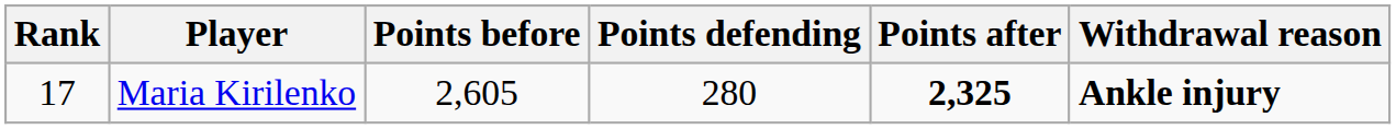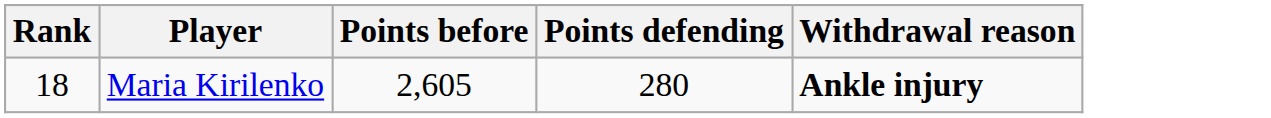 <table class="wikitable sortable" style="text-align:center;">
 <tr>
 <th>Rank</th>
 <th>Player</th>
 <th>Points before</th>
 <th>Points defending</th>
-<th>Points after</th>
 <th>Withdrawal reason</th>
 </tr>
 <tr>
-<td>17</td>
+<td>18</td>
 <td align="left"> <a href='#'>Maria Kirilenko</a></td>
 <td>2,605</td>
 <td>280</td>
-<td><strong>2,325</strong></td>
 <td align="left"><strong>Ankle injury</strong></td>
 </tr>
 </table>
